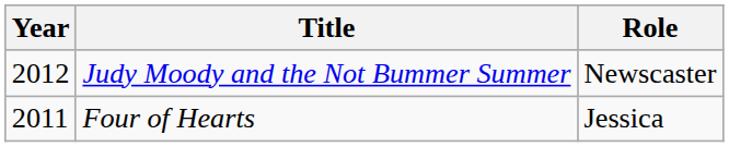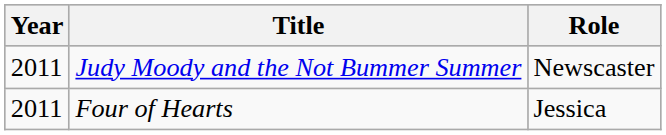 <table class="wikitable sortable">
 <tr>
 <th scope="col">Year</th>
 <th scope="col">Title</th>
 <th scope="col">Role</th>
 </tr>
 <tr>
-<td>2012</td>
+<td>2011</td>
 <td><em><a href='#'>Judy Moody and the Not Bummer Summer</a></em></td>
 <td>Newscaster</td>
 </tr>
 <tr>
 <td>2011</td>
 <td><em>Four of Hearts</em></td>
 <td>Jessica</td>
 </tr>
 </table>
